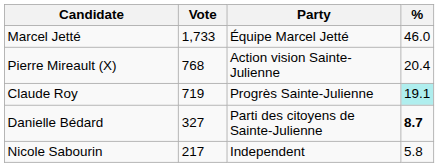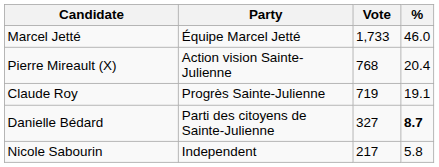 <table class="wikitable">
 <tr>
 <th bgcolor="#DDDDFF" width="200px">Candidate</th>
+<th bgcolor="#DDDDFF" width="200px">Party</th>
 <th bgcolor="#DDDDFF" width="50px">Vote</th>
-<th bgcolor="#DDDDFF" width="200px">Party</th>
 <th bgcolor="#DDDDFF" width="30px">%</th>
 </tr>
 <tr>
 <td>Marcel Jetté</td>
+<td>Équipe Marcel Jetté</td>
 <td>1,733</td>
-<td>Équipe Marcel Jetté</td>
 <td>46.0</td>
 </tr>
 <tr>
 <td>Pierre Mireault (X)</td>
+<td>Action vision Sainte-Julienne</td>
 <td>768</td>
-<td>Action vision Sainte-Julienne</td>
 <td>20.4</td>
 </tr>
 <tr>
 <td>Claude Roy</td>
+<td>Progrès Sainte-Julienne</td>
 <td>719</td>
-<td>Progrès Sainte-Julienne</td>
-<td style="background: paleturquoise;">19.1</td>
+<td>19.1</td>
 </tr>
 <tr>
 <td>Danielle Bédard</td>
+<td>Parti des citoyens de Sainte-Julienne</td>
 <td>327</td>
-<td>Parti des citoyens de Sainte-Julienne</td>
 <td><strong>8.7</strong></td>
 </tr>
 <tr>
 <td>Nicole Sabourin</td>
+<td>Independent</td>
 <td>217</td>
-<td>Independent</td>
 <td>5.8</td>
 </tr>
 </table>
